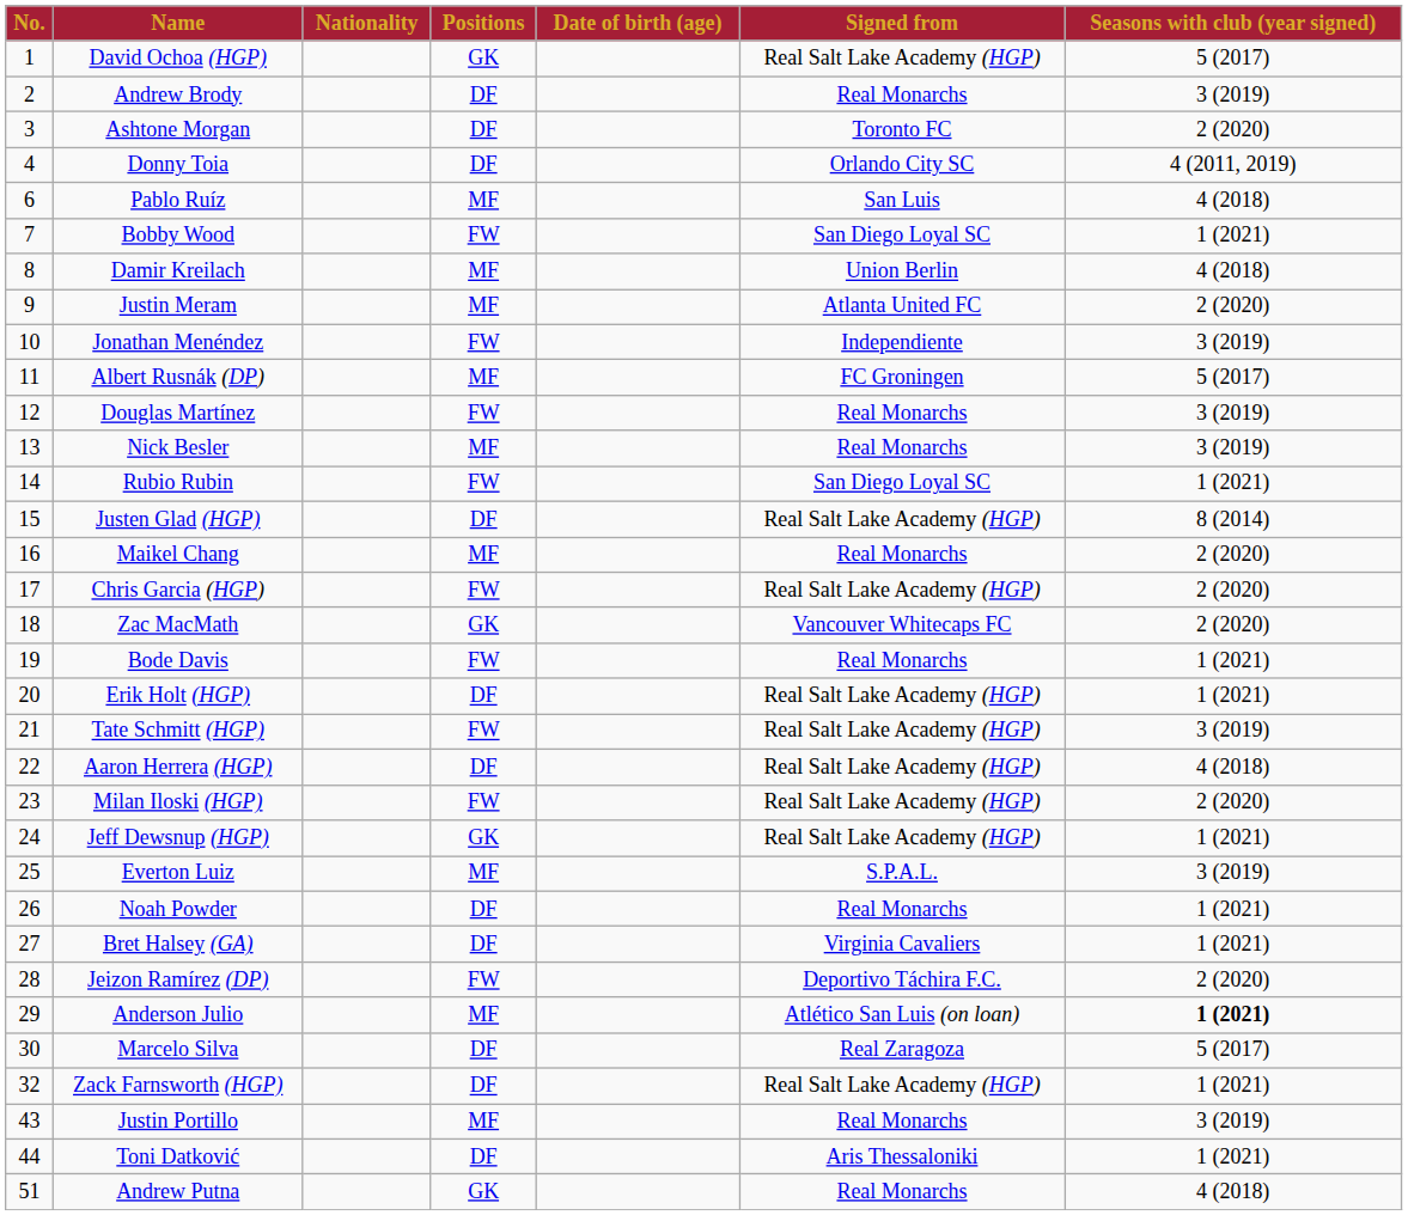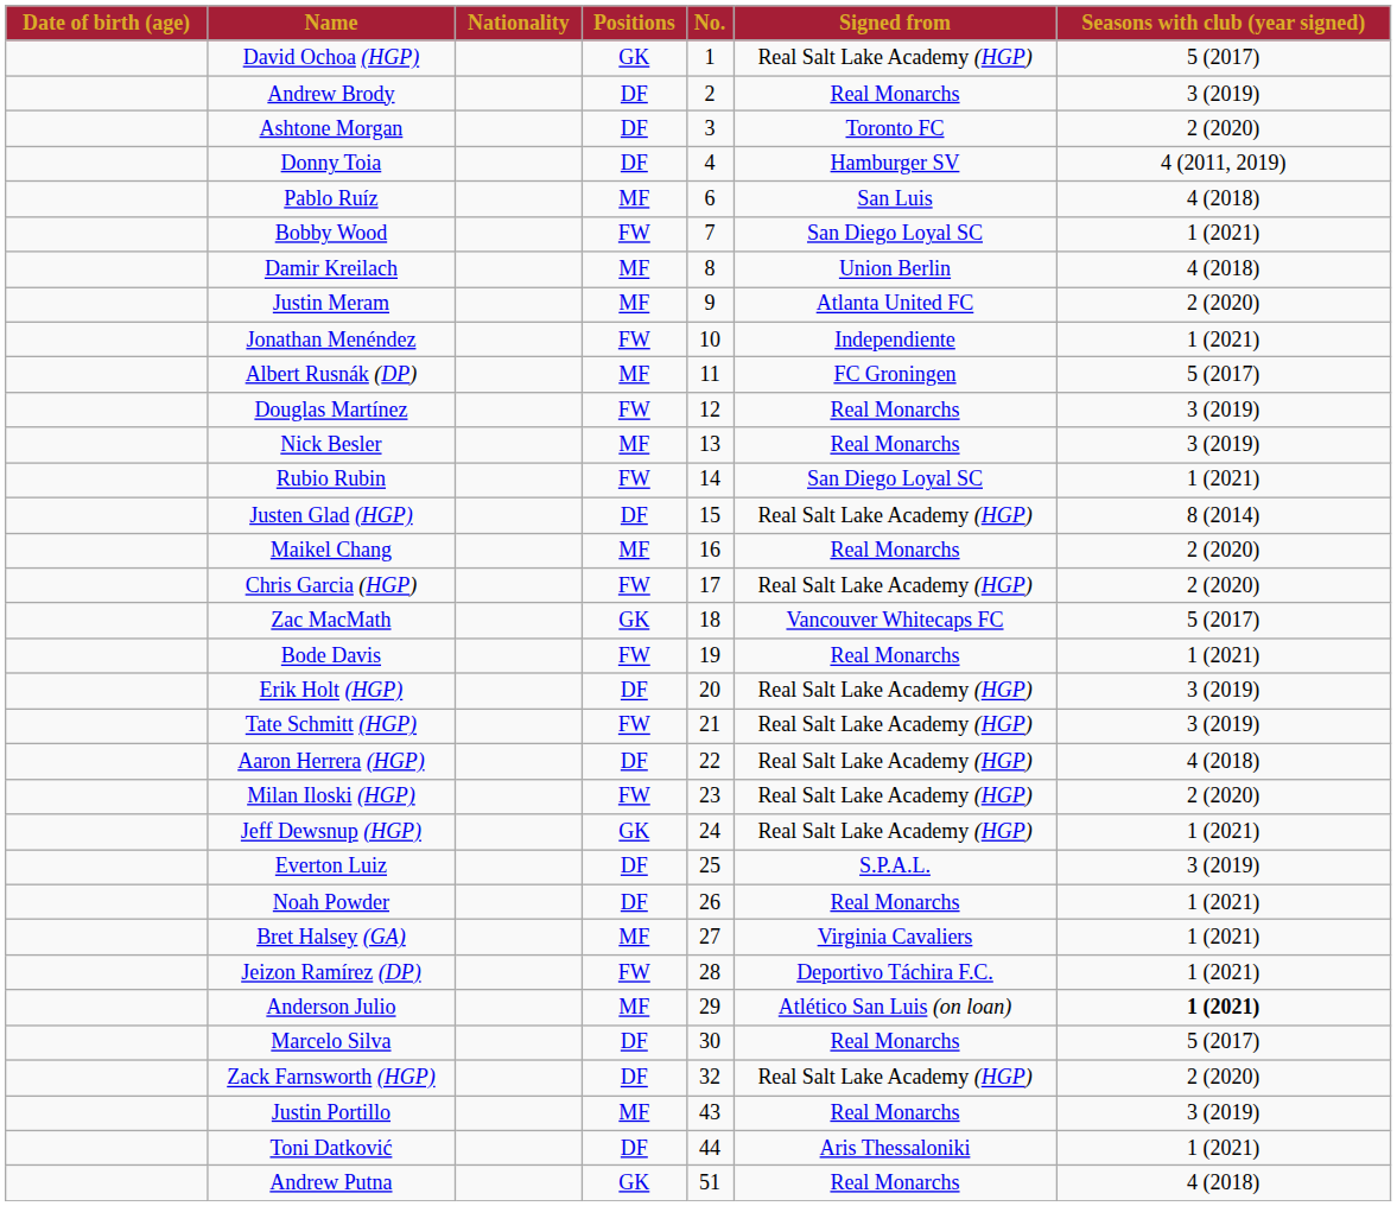 <table class="wikitable sortable" style="text-align:center; font-size:85%; width:70%;">
 <tr>
-<th style="background:#A51E36; color:#DAAC27; text-align:center;">No.</th>
+<th style="background:#A51E36; color:#DAAC27; text-align:center;">Date of birth (age)</th>
 <th style="background:#A51E36; color:#DAAC27; text-align:center;">Name</th>
 <th style="background:#A51E36; color:#DAAC27; text-align:center;">Nationality</th>
 <th style="background:#A51E36; color:#DAAC27; text-align:center;">Positions</th>
-<th style="background:#A51E36; color:#DAAC27; text-align:center;">Date of birth (age)</th>
+<th style="background:#A51E36; color:#DAAC27; text-align:center;">No.</th>
 <th style="background:#A51E36; color:#DAAC27; text-align:center;">Signed from</th>
 <th style="background:#A51E36; color:#DAAC27; text-align:center;">Seasons with club (year signed)</th>
 </tr>
 <tr>
-<td style="text-align:center;">1</td>
+<td style="text-align:center;"></td>
 <td data-sort-value="Ochoa"><a href='#'>David Ochoa</a> <em><a href='#'>(HGP)</a></em></td>
 <td></td>
 <td style="text-align:center;"><a href='#'>GK</a></td>
-<td style="text-align:center;"></td>
+<td style="text-align:center;">1</td>
 <td> Real Salt Lake Academy <em>(<a href='#'>HGP</a>)</em></td>
 <td data-sort-value="5">5 (2017)</td>
 </tr>
 <tr>
-<td style="text-align:center;">2</td>
+<td style="text-align:center;"></td>
 <td data-sort-value="Brody"><a href='#'>Andrew Brody</a></td>
 <td></td>
 <td style="text-align:center;"><a href='#'>DF</a></td>
-<td style="text-align:center;"></td>
+<td style="text-align:center;">2</td>
 <td> <a href='#'>Real Monarchs</a></td>
 <td data-sort-value="3">3 (2019)</td>
 </tr>
 <tr>
-<td style="text-align:center;">3</td>
+<td style="text-align:center;"></td>
 <td data-sort-value="Morgan"><a href='#'>Ashtone Morgan</a></td>
 <td></td>
 <td style="text-align:center;"><a href='#'>DF</a></td>
-<td style="text-align:center;"></td>
+<td style="text-align:center;">3</td>
 <td> <a href='#'>Toronto FC</a></td>
 <td data-sort-value="2">2 (2020)</td>
 </tr>
 <tr>
-<td style="text-align:center;">4</td>
+<td style="text-align:center;"></td>
 <td data-sort-value="Toia"><a href='#'>Donny Toia</a></td>
 <td></td>
 <td style="text-align:center;"><a href='#'>DF</a></td>
-<td style="text-align:center;"></td>
-<td> <a href='#'>Orlando City SC</a></td>
+<td style="text-align:center;">4</td>
+<td> <a href='#'>Hamburger SV</a></td>
 <td data-sort-value="4">4 (2011, 2019)</td>
 </tr>
 <tr>
-<td style="text-align:center;">6</td>
+<td style="text-align:center;"></td>
 <td data-sort-value="Toia"><a href='#'>Pablo Ruíz</a></td>
 <td></td>
 <td style="text-align:center;"><a href='#'>MF</a></td>
-<td style="text-align:center;"></td>
+<td style="text-align:center;">6</td>
 <td> <a href='#'>San Luis</a></td>
 <td data-sort-value="4">4 (2018)</td>
 </tr>
 <tr>
-<td style="text-align:center;">7</td>
+<td style="text-align:center;"></td>
 <td data-sort-value="Wood"><a href='#'>Bobby Wood</a></td>
 <td></td>
 <td style="text-align:center;"><a href='#'>FW</a></td>
-<td style="text-align:center;"></td>
+<td style="text-align:center;">7</td>
 <td> <a href='#'>San Diego Loyal SC</a></td>
 <td data-sort-value="1">1 (2021)</td>
 </tr>
 <tr>
-<td style="text-align:center;">8</td>
+<td style="text-align:center;"></td>
 <td data-sort-value="Kreilach"><a href='#'>Damir Kreilach</a></td>
 <td></td>
 <td style="text-align:center;"><a href='#'>MF</a></td>
-<td style="text-align:center;"></td>
+<td style="text-align:center;">8</td>
 <td> <a href='#'>Union Berlin</a></td>
 <td data-sort-value="4">4 (2018)</td>
 </tr>
 <tr>
-<td style="text-align:center;">9</td>
+<td style="text-align:center;"></td>
 <td data-sort-value="Meram"><a href='#'>Justin Meram</a></td>
 <td></td>
 <td style="text-align:center;"><a href='#'>MF</a></td>
-<td style="text-align:center;"></td>
+<td style="text-align:center;">9</td>
 <td> <a href='#'>Atlanta United FC</a></td>
 <td data-sort-value="2">2 (2020)</td>
 </tr>
 <tr>
-<td style="text-align:center;">10</td>
+<td style="text-align:center;"></td>
 <td data-sort-value="Menéndez"><a href='#'>Jonathan Menéndez</a></td>
 <td></td>
 <td style="text-align:center;"><a href='#'>FW</a></td>
-<td style="text-align:center;"></td>
+<td style="text-align:center;">10</td>
 <td> <a href='#'>Independiente</a></td>
-<td data-sort-value="3">3 (2019)</td>
+<td data-sort-value="1">1 (2021)</td>
 </tr>
 <tr>
-<td style="text-align:center;">11</td>
+<td style="text-align:center;"></td>
 <td data-sort-value="Rusnák"><a href='#'>Albert Rusnák</a> <em>(<a href='#'>DP</a>)</em></td>
 <td></td>
 <td style="text-align:center;"><a href='#'>MF</a></td>
-<td style="text-align:center;"></td>
+<td style="text-align:center;">11</td>
 <td> <a href='#'>FC Groningen</a></td>
 <td data-sort-value="5">5 (2017)</td>
 </tr>
 <tr>
-<td style="text-align:center;">12</td>
+<td style="text-align:center;"></td>
 <td data-sort-value="Martínez"><a href='#'>Douglas Martínez</a></td>
 <td></td>
 <td style="text-align:center;"><a href='#'>FW</a></td>
-<td style="text-align:center;"></td>
+<td style="text-align:center;">12</td>
 <td> <a href='#'>Real Monarchs</a></td>
 <td data-sort-value="3">3 (2019)</td>
 </tr>
 <tr>
-<td style="text-align:center;">13</td>
+<td style="text-align:center;"></td>
 <td data-sort-value="Besler"><a href='#'>Nick Besler</a></td>
 <td></td>
 <td style="text-align:center;"><a href='#'>MF</a></td>
-<td style="text-align:center;"></td>
+<td style="text-align:center;">13</td>
 <td> <a href='#'>Real Monarchs</a></td>
 <td data-sort-value="3">3 (2019)</td>
 </tr>
 <tr>
-<td style="text-align:center;">14</td>
+<td style="text-align:center;"></td>
 <td data-sort-value="Rubin"><a href='#'>Rubio Rubin</a></td>
 <td></td>
 <td style="text-align:center;"><a href='#'>FW</a></td>
-<td style="text-align:center;"></td>
+<td style="text-align:center;">14</td>
 <td> <a href='#'>San Diego Loyal SC</a></td>
 <td data-sort-value="1">1 (2021)</td>
 </tr>
 <tr>
-<td style="text-align:center;">15</td>
+<td style="text-align:center;"></td>
 <td data-sort-value="Glad"><a href='#'>Justen Glad</a> <em><a href='#'>(HGP)</a></em></td>
 <td></td>
 <td style="text-align:center;"><a href='#'>DF</a></td>
-<td style="text-align:center;"></td>
+<td style="text-align:center;">15</td>
 <td> Real Salt Lake Academy <em>(<a href='#'>HGP</a>)</em></td>
 <td data-sort-value="8">8 (2014)</td>
 </tr>
 <tr>
-<td style="text-align:center;">16</td>
+<td style="text-align:center;"></td>
 <td data-sort-value="Chang"><a href='#'>Maikel Chang</a></td>
 <td></td>
 <td style="text-align:center;"><a href='#'>MF</a></td>
-<td style="text-align:center;"></td>
+<td style="text-align:center;">16</td>
 <td> <a href='#'>Real Monarchs</a></td>
 <td data-sort-value="2">2 (2020)</td>
 </tr>
 <tr>
-<td style="text-align:center;">17</td>
+<td style="text-align:center;"></td>
 <td data-sort-value="Garcia"><a href='#'>Chris Garcia</a> <em>(<a href='#'>HGP</a>)</em></td>
 <td></td>
 <td style="text-align:center;"><a href='#'>FW</a></td>
-<td style="text-align:center;"></td>
+<td style="text-align:center;">17</td>
 <td> Real Salt Lake Academy <em>(<a href='#'>HGP</a>)</em></td>
 <td data-sort-value="2">2 (2020)</td>
 </tr>
 <tr>
-<td style="text-align:center;">18</td>
+<td style="text-align:center;"></td>
 <td data-sort-value="MacMath"><a href='#'>Zac MacMath</a></td>
 <td></td>
 <td style="text-align:center;"><a href='#'>GK</a></td>
-<td style="text-align:center;"></td>
+<td style="text-align:center;">18</td>
 <td> <a href='#'>Vancouver Whitecaps FC</a></td>
-<td data-sort-value="2">2 (2020)</td>
+<td data-sort-value="5">5 (2017)</td>
 </tr>
 <tr>
-<td style="text-align:center;">19</td>
+<td style="text-align:center;"></td>
 <td data-sort-value="Davis"><a href='#'>Bode Davis</a></td>
 <td></td>
 <td style="text-align:center;"><a href='#'>FW</a></td>
-<td style="text-align:center;"></td>
+<td style="text-align:center;">19</td>
 <td> <a href='#'>Real Monarchs</a></td>
 <td data-sort-value="1">1 (2021)</td>
 </tr>
 <tr>
-<td style="text-align:center;">20</td>
+<td style="text-align:center;"></td>
 <td data-sort-value="Holt"><a href='#'>Erik Holt</a> <em><a href='#'>(HGP)</a></em></td>
 <td></td>
 <td style="text-align:center;"><a href='#'>DF</a></td>
+<td style="text-align:center;">20</td>
+<td> Real Salt Lake Academy <em>(<a href='#'>HGP</a>)</em></td>
+<td data-sort-value="3">3 (2019)</td>
+</tr>
+<tr>
 <td style="text-align:center;"></td>
+<td data-sort-value="Schmitt"><a href='#'>Tate Schmitt</a> <em><a href='#'>(HGP)</a></em></td>
+<td></td>
+<td style="text-align:center;"><a href='#'>FW</a></td>
+<td style="text-align:center;">21</td>
+<td> Real Salt Lake Academy <em>(<a href='#'>HGP</a>)</em></td>
+<td data-sort-value="3">3 (2019)</td>
+</tr>
+<tr>
+<td style="text-align:center;"></td>
+<td data-sort-value="Herrera"><a href='#'>Aaron Herrera</a> <em><a href='#'>(HGP)</a></em></td>
+<td></td>
+<td style="text-align:center;"><a href='#'>DF</a></td>
+<td style="text-align:center;">22</td>
+<td> Real Salt Lake Academy <em>(<a href='#'>HGP</a>)</em></td>
+<td data-sort-value="4">4 (2018)</td>
+</tr>
+<tr>
+<td style="text-align:center;"></td>
+<td data-sort-value="Iloski"><a href='#'>Milan Iloski</a> <em><a href='#'>(HGP)</a></em></td>
+<td></td>
+<td style="text-align:center;"><a href='#'>FW</a></td>
+<td style="text-align:center;">23</td>
+<td> Real Salt Lake Academy <em>(<a href='#'>HGP</a>)</em></td>
+<td data-sort-value="2">2 (2020)</td>
+</tr>
+<tr>
+<td style="text-align:center;"></td>
+<td data-sort-value="Dewsnup"><a href='#'>Jeff Dewsnup</a> <em><a href='#'>(HGP)</a></em></td>
+<td></td>
+<td style="text-align:center;"><a href='#'>GK</a></td>
+<td style="text-align:center;">24</td>
 <td> Real Salt Lake Academy <em>(<a href='#'>HGP</a>)</em></td>
 <td data-sort-value="1">1 (2021)</td>
 </tr>
 <tr>
-<td style="text-align:center;">21</td>
-<td data-sort-value="Schmitt"><a href='#'>Tate Schmitt</a> <em><a href='#'>(HGP)</a></em></td>
+<td style="text-align:center;"></td>
+<td data-sort-value="Luiz"><a href='#'>Everton Luiz</a></td>
 <td></td>
-<td style="text-align:center;"><a href='#'>FW</a></td>
-<td style="text-align:center;"></td>
-<td> Real Salt Lake Academy <em>(<a href='#'>HGP</a>)</em></td>
+<td style="text-align:center;"><a href='#'>DF</a></td>
+<td style="text-align:center;">25</td>
+<td> <a href='#'>S.P.A.L.</a></td>
 <td data-sort-value="3">3 (2019)</td>
 </tr>
 <tr>
-<td style="text-align:center;">22</td>
-<td data-sort-value="Herrera"><a href='#'>Aaron Herrera</a> <em><a href='#'>(HGP)</a></em></td>
+<td style="text-align:center;"></td>
+<td data-sort-value="Powder"><a href='#'>Noah Powder</a></td>
 <td></td>
 <td style="text-align:center;"><a href='#'>DF</a></td>
-<td style="text-align:center;"></td>
-<td> Real Salt Lake Academy <em>(<a href='#'>HGP</a>)</em></td>
-<td data-sort-value="4">4 (2018)</td>
+<td style="text-align:center;">26</td>
+<td> <a href='#'>Real Monarchs</a></td>
+<td data-sort-value="1">1 (2021)</td>
 </tr>
 <tr>
-<td style="text-align:center;">23</td>
-<td data-sort-value="Iloski"><a href='#'>Milan Iloski</a> <em><a href='#'>(HGP)</a></em></td>
+<td style="text-align:center;"></td>
+<td data-sort-value="Powder"><a href='#'>Bret Halsey</a> <em><a href='#'>(GA)</a></em></td>
+<td></td>
+<td style="text-align:center;"><a href='#'>MF</a></td>
+<td style="text-align:center;">27</td>
+<td> <a href='#'>Virginia Cavaliers</a></td>
+<td data-sort-value="1">1 (2021)</td>
+</tr>
+<tr>
+<td style="text-align:center;"></td>
+<td data-sort-value="Ramírez"><a href='#'>Jeizon Ramírez</a> <em><a href='#'>(DP)</a></em></td>
 <td></td>
 <td style="text-align:center;"><a href='#'>FW</a></td>
+<td style="text-align:center;">28</td>
+<td> <a href='#'>Deportivo Táchira F.C.</a></td>
+<td data-sort-value="1">1 (2021)</td>
+</tr>
+<tr>
 <td style="text-align:center;"></td>
+<td data-sort-value="Ramírez"><a href='#'>Anderson Julio</a></td>
+<td></td>
+<td style="text-align:center;"><a href='#'>MF</a></td>
+<td style="text-align:center;">29</td>
+<td> <a href='#'>Atlético San Luis</a> <em>(on loan)</em></td>
+<td data-sort-value="2"><strong>1 (2021)</strong></td>
+</tr>
+<tr>
+<td style="text-align:center;"></td>
+<td data-sort-value="Silva, M"><a href='#'>Marcelo Silva</a></td>
+<td></td>
+<td style="text-align:center;"><a href='#'>DF</a></td>
+<td style="text-align:center;">30</td>
+<td> <a href='#'>Real Monarchs</a></td>
+<td data-sort-value="5">5 (2017)</td>
+</tr>
+<tr>
+<td style="text-align:center;"></td>
+<td data-sort-value="Farnsworth"><a href='#'>Zack Farnsworth</a> <em><a href='#'>(HGP)</a></em></td>
+<td></td>
+<td style="text-align:center;"><a href='#'>DF</a></td>
+<td style="text-align:center;">32</td>
 <td> Real Salt Lake Academy <em>(<a href='#'>HGP</a>)</em></td>
 <td data-sort-value="2">2 (2020)</td>
 </tr>
 <tr>
-<td style="text-align:center;">24</td>
-<td data-sort-value="Dewsnup"><a href='#'>Jeff Dewsnup</a> <em><a href='#'>(HGP)</a></em></td>
-<td></td>
-<td style="text-align:center;"><a href='#'>GK</a></td>
 <td style="text-align:center;"></td>
-<td> Real Salt Lake Academy <em>(<a href='#'>HGP</a>)</em></td>
-<td data-sort-value="1">1 (2021)</td>
-</tr>
-<tr>
-<td style="text-align:center;">25</td>
-<td data-sort-value="Luiz"><a href='#'>Everton Luiz</a></td>
-<td></td>
-<td style="text-align:center;"><a href='#'>MF</a></td>
-<td style="text-align:center;"></td>
-<td> <a href='#'>S.P.A.L.</a></td>
-<td data-sort-value="3">3 (2019)</td>
-</tr>
-<tr>
-<td style="text-align:center;">26</td>
-<td data-sort-value="Powder"><a href='#'>Noah Powder</a></td>
-<td></td>
-<td style="text-align:center;"><a href='#'>DF</a></td>
-<td style="text-align:center;"></td>
-<td> <a href='#'>Real Monarchs</a></td>
-<td data-sort-value="1">1 (2021)</td>
-</tr>
-<tr>
-<td style="text-align:center;">27</td>
-<td data-sort-value="Powder"><a href='#'>Bret Halsey</a> <em><a href='#'>(GA)</a></em></td>
-<td></td>
-<td style="text-align:center;"><a href='#'>DF</a></td>
-<td style="text-align:center;"></td>
-<td> <a href='#'>Virginia Cavaliers</a></td>
-<td data-sort-value="1">1 (2021)</td>
-</tr>
-<tr>
-<td style="text-align:center;">28</td>
-<td data-sort-value="Ramírez"><a href='#'>Jeizon Ramírez</a> <em><a href='#'>(DP)</a></em></td>
-<td></td>
-<td style="text-align:center;"><a href='#'>FW</a></td>
-<td style="text-align:center;"></td>
-<td> <a href='#'>Deportivo Táchira F.C.</a></td>
-<td data-sort-value="2">2 (2020)</td>
-</tr>
-<tr>
-<td style="text-align:center;">29</td>
-<td data-sort-value="Ramírez"><a href='#'>Anderson Julio</a></td>
-<td></td>
-<td style="text-align:center;"><a href='#'>MF</a></td>
-<td style="text-align:center;"></td>
-<td> <a href='#'>Atlético San Luis</a> <em>(on loan)</em></td>
-<td data-sort-value="2"><strong>1 (2021)</strong></td>
-</tr>
-<tr>
-<td style="text-align:center;">30</td>
-<td data-sort-value="Silva, M"><a href='#'>Marcelo Silva</a></td>
-<td></td>
-<td style="text-align:center;"><a href='#'>DF</a></td>
-<td style="text-align:center;"></td>
-<td> <a href='#'>Real Zaragoza</a></td>
-<td data-sort-value="5">5 (2017)</td>
-</tr>
-<tr>
-<td style="text-align:center;">32</td>
-<td data-sort-value="Farnsworth"><a href='#'>Zack Farnsworth</a> <em><a href='#'>(HGP)</a></em></td>
-<td></td>
-<td style="text-align:center;"><a href='#'>DF</a></td>
-<td style="text-align:center;"></td>
-<td> Real Salt Lake Academy <em>(<a href='#'>HGP</a>)</em></td>
-<td data-sort-value="1">1 (2021)</td>
-</tr>
-<tr>
-<td style="text-align:center;">43</td>
 <td data-sort-value="Portillo"><a href='#'>Justin Portillo</a></td>
 <td></td>
 <td style="text-align:center;"><a href='#'>MF</a></td>
-<td style="text-align:center;"></td>
+<td style="text-align:center;">43</td>
 <td> <a href='#'>Real Monarchs</a></td>
 <td data-sort-value="3">3 (2019)</td>
 </tr>
 <tr>
-<td style="text-align:center;">44</td>
+<td style="text-align:center;"></td>
 <td data-sort-value="Datković"><a href='#'>Toni Datković</a></td>
 <td></td>
 <td style="text-align:center;"><a href='#'>DF</a></td>
-<td style="text-align:center;"></td>
+<td style="text-align:center;">44</td>
 <td> <a href='#'>Aris Thessaloniki</a></td>
 <td data-sort-value="1">1 (2021)</td>
 </tr>
 <tr>
-<td style="text-align:center;">51</td>
+<td style="text-align:center;"></td>
 <td data-sort-value="Putna"><a href='#'>Andrew Putna</a></td>
 <td></td>
 <td style="text-align:center;"><a href='#'>GK</a></td>
-<td style="text-align:center;"></td>
+<td style="text-align:center;">51</td>
 <td> <a href='#'>Real Monarchs</a></td>
 <td data-sort-value="4">4 (2018)</td>
 </tr>
 </table>
